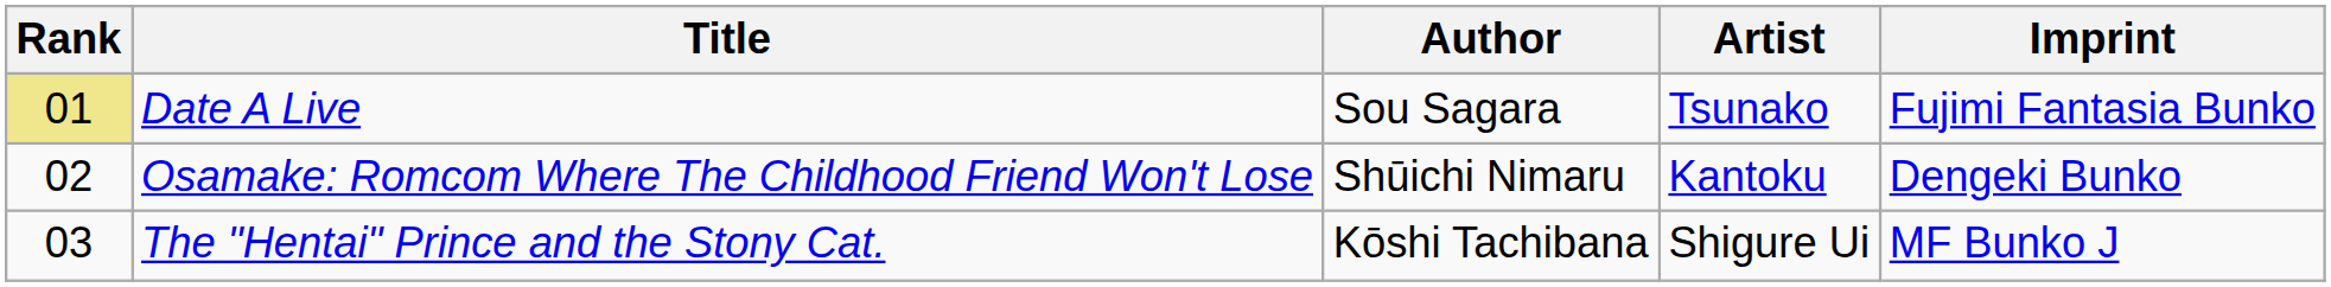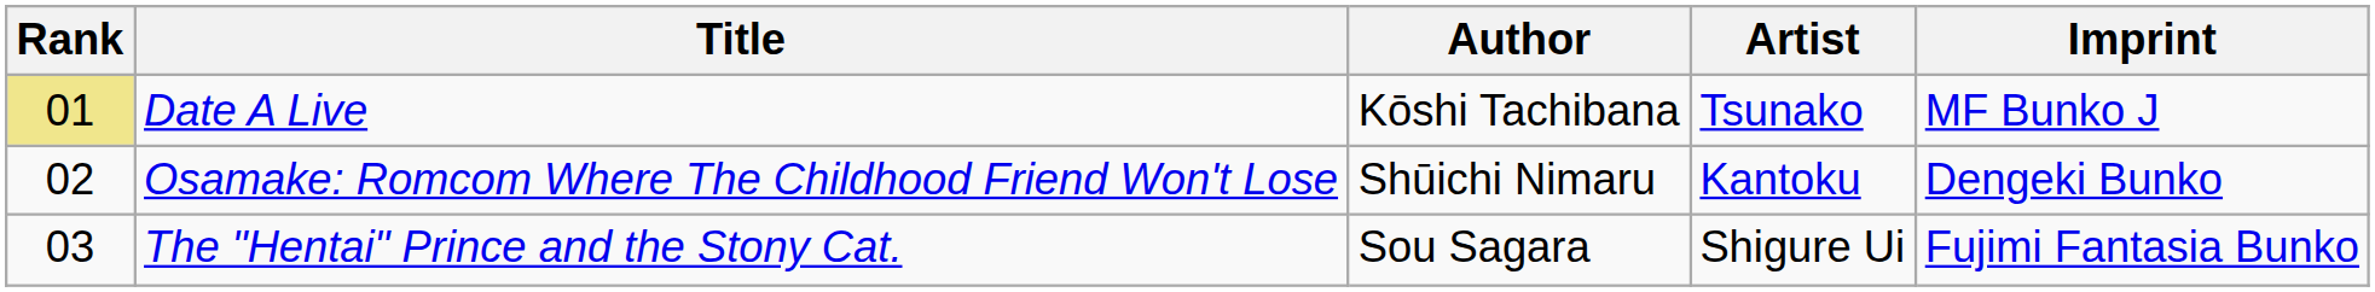 <table class="wikitable">
 <tr>
 <th>Rank</th>
 <th>Title</th>
 <th>Author</th>
 <th>Artist</th>
 <th>Imprint</th>
 </tr>
 <tr>
 <td align="center" style="background: khaki;">01</td>
 <td><em><a href='#'>Date A Live</a></em></td>
-<td>Sou Sagara</td>
+<td>Kōshi Tachibana</td>
 <td><a href='#'>Tsunako</a></td>
-<td><a href='#'>Fujimi Fantasia Bunko</a></td>
+<td><a href='#'>MF Bunko J</a></td>
 </tr>
 <tr>
 <td align="center">02</td>
 <td><em><a href='#'>Osamake: Romcom Where The Childhood Friend Won't Lose</a></em></td>
 <td>Shūichi Nimaru</td>
 <td><a href='#'>Kantoku</a></td>
 <td><a href='#'>Dengeki Bunko</a></td>
 </tr>
 <tr>
 <td align="center">03</td>
 <td><em><a href='#'>The "Hentai" Prince and the Stony Cat.</a></em></td>
-<td>Kōshi Tachibana</td>
+<td>Sou Sagara</td>
 <td>Shigure Ui</td>
-<td><a href='#'>MF Bunko J</a></td>
+<td><a href='#'>Fujimi Fantasia Bunko</a></td>
 </tr>
 </table>
